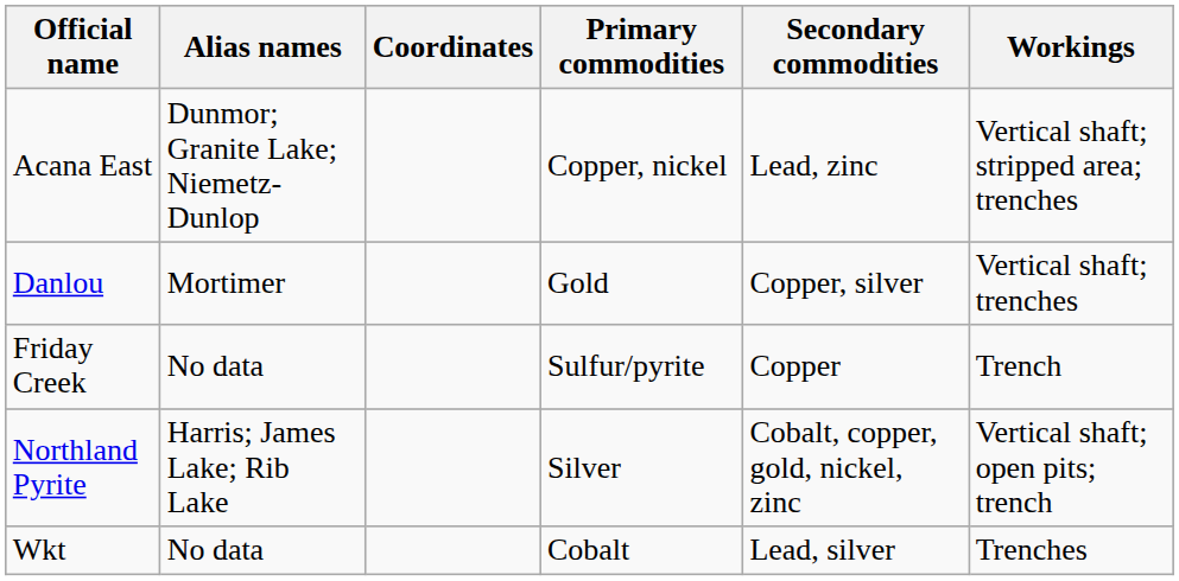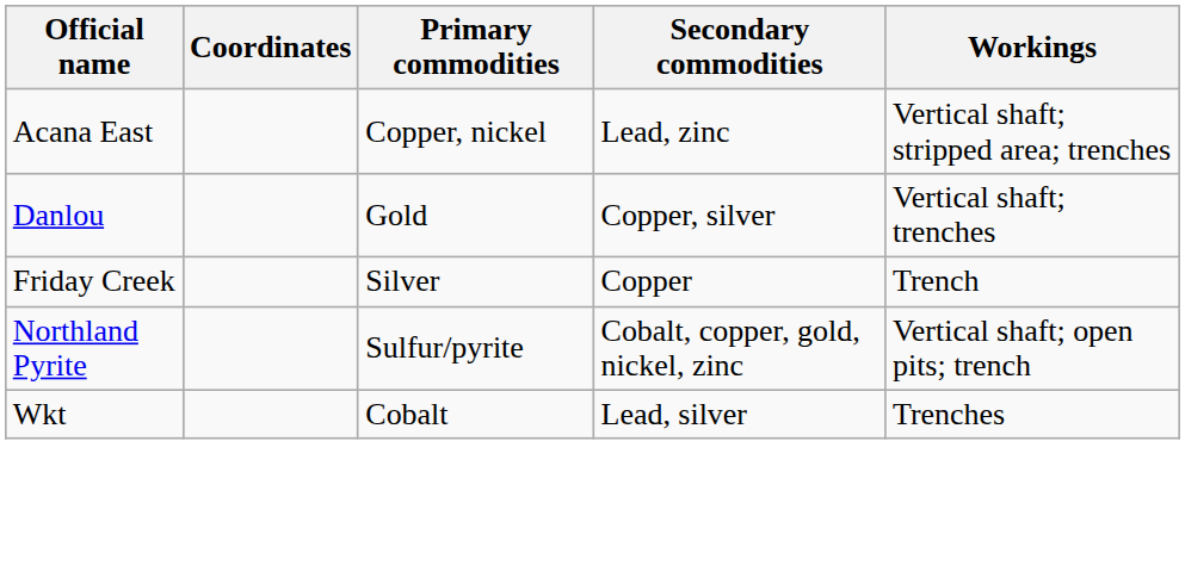 <table class="sortable wikitable">
 <tr>
 <th>Official name</th>
-<th>Alias names</th>
 <th>Coordinates</th>
 <th>Primary commodities</th>
 <th>Secondary commodities</th>
 <th>Workings</th>
 </tr>
 <tr>
 <td>Acana East</td>
-<td>Dunmor; Granite Lake; Niemetz-Dunlop</td>
 <td></td>
 <td>Copper, nickel</td>
 <td>Lead, zinc</td>
 <td>Vertical shaft; stripped area; trenches</td>
 </tr>
 <tr>
 <td><a href='#'>Danlou</a></td>
-<td>Mortimer</td>
 <td></td>
 <td>Gold</td>
 <td>Copper, silver</td>
 <td>Vertical shaft; trenches</td>
 </tr>
 <tr>
 <td>Friday Creek</td>
-<td>No data</td>
 <td></td>
-<td>Sulfur/pyrite</td>
+<td>Silver</td>
 <td>Copper</td>
 <td>Trench</td>
 </tr>
 <tr>
 <td><a href='#'>Northland Pyrite</a></td>
-<td>Harris; James Lake; Rib Lake</td>
 <td></td>
-<td>Silver</td>
+<td>Sulfur/pyrite</td>
 <td>Cobalt, copper, gold, nickel, zinc</td>
 <td>Vertical shaft; open pits; trench</td>
 </tr>
 <tr>
 <td>Wkt</td>
-<td>No data</td>
 <td></td>
 <td>Cobalt</td>
 <td>Lead, silver</td>
 <td>Trenches</td>
 </tr>
 </table>
